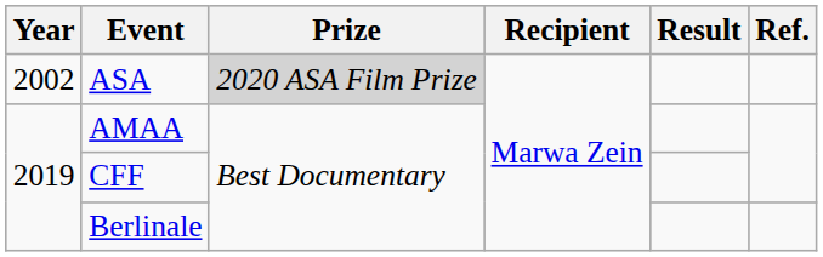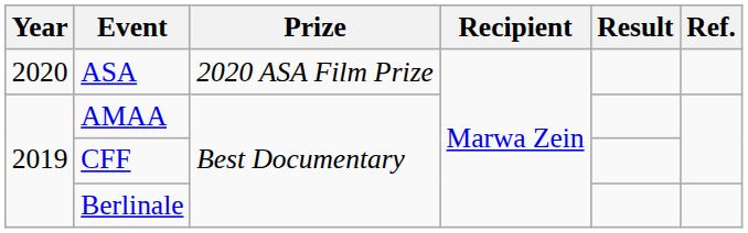 <table class="wikitable">
 <tr>
 <th>Year</th>
 <th>Event</th>
 <th>Prize</th>
 <th>Recipient</th>
 <th>Result</th>
 <th>Ref.</th>
 </tr>
 <tr>
-<td>2002</td>
+<td>2020</td>
 <td><a href='#'>ASA</a></td>
-<td style="background: lightgrey;"><em>2020 ASA Film Prize</em></td>
+<td><em>2020 ASA Film Prize</em></td>
 <td rowspan=4><a href='#'>Marwa Zein</a></td>
 <td></td>
 <td></td>
 </tr>
 <tr>
 <td rowspan=3>2019</td>
 <td><a href='#'>AMAA</a></td>
 <td rowspan=3><em>Best Documentary</em></td>
 <td></td>
 <td rowspan=2></td>
 </tr>
 <tr>
 <td><a href='#'>CFF</a></td>
 <td></td>
 </tr>
 <tr>
 <td><a href='#'>Berlinale</a></td>
 <td></td>
 <td></td>
 </tr>
 </table>
